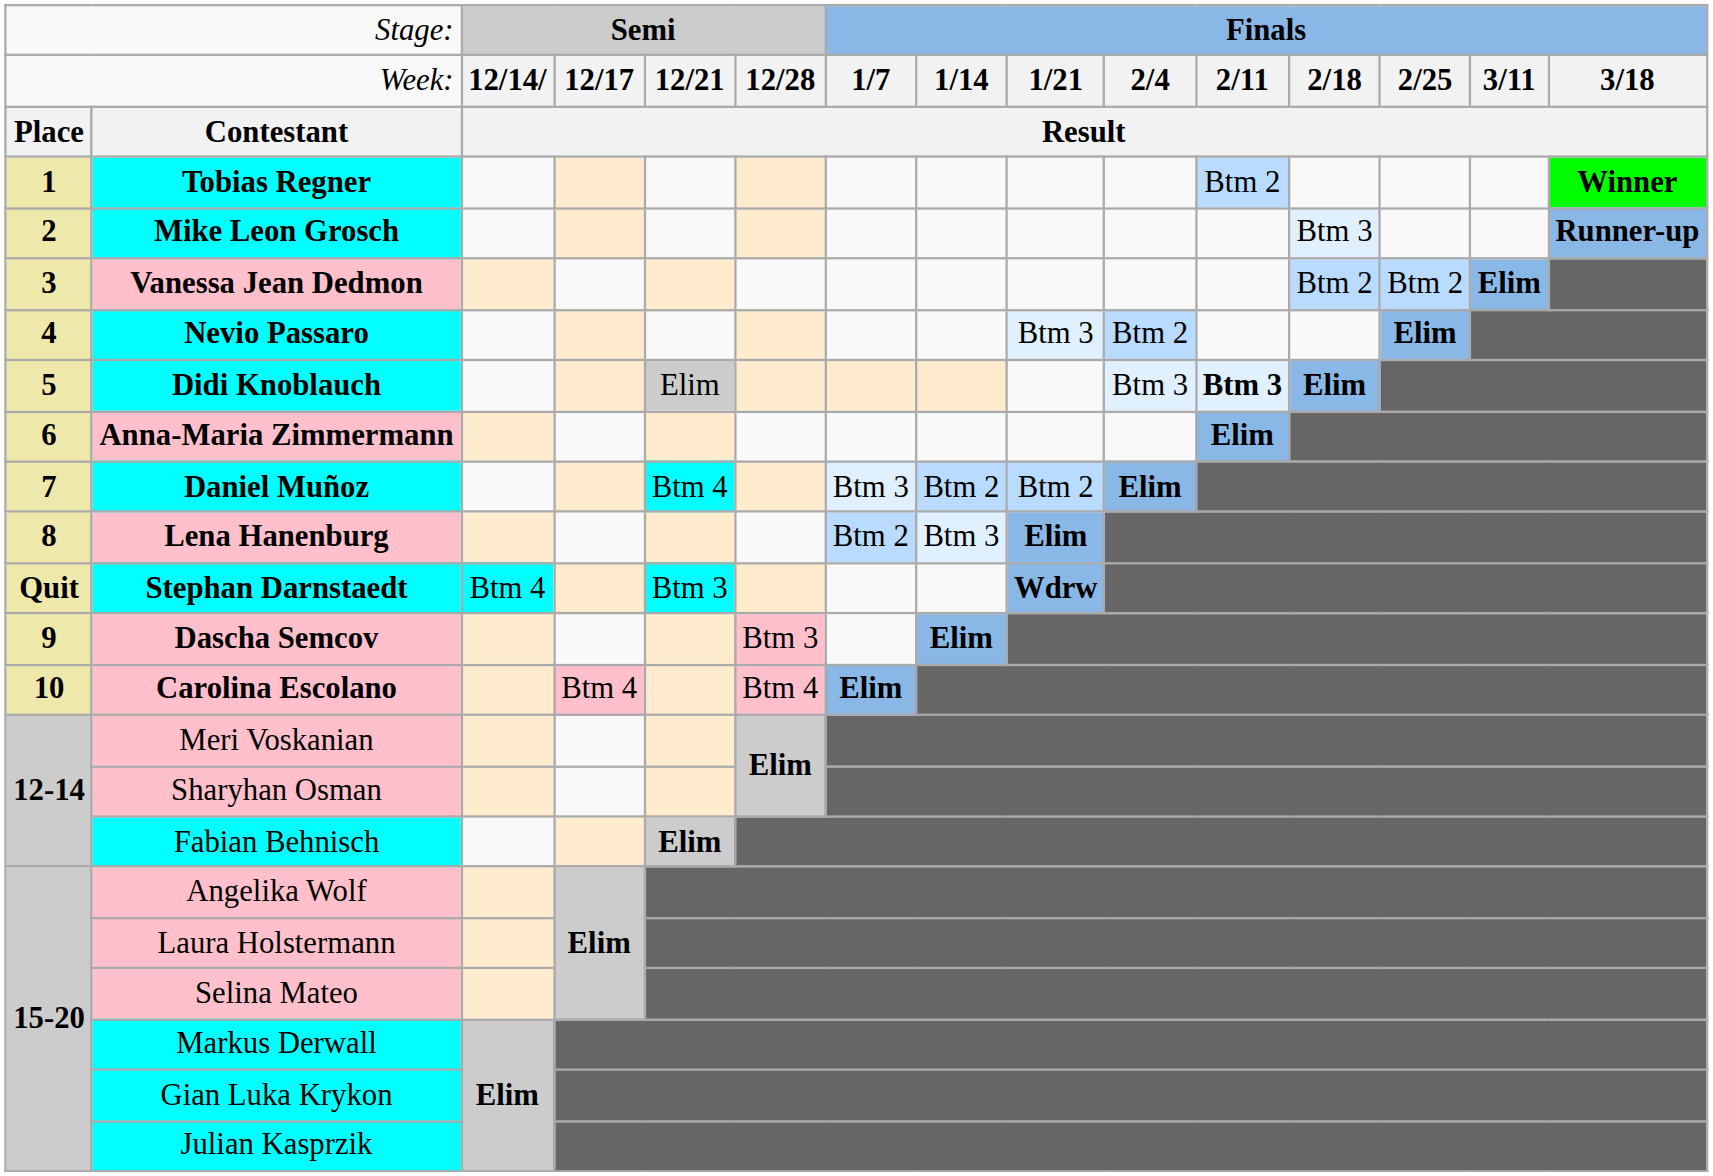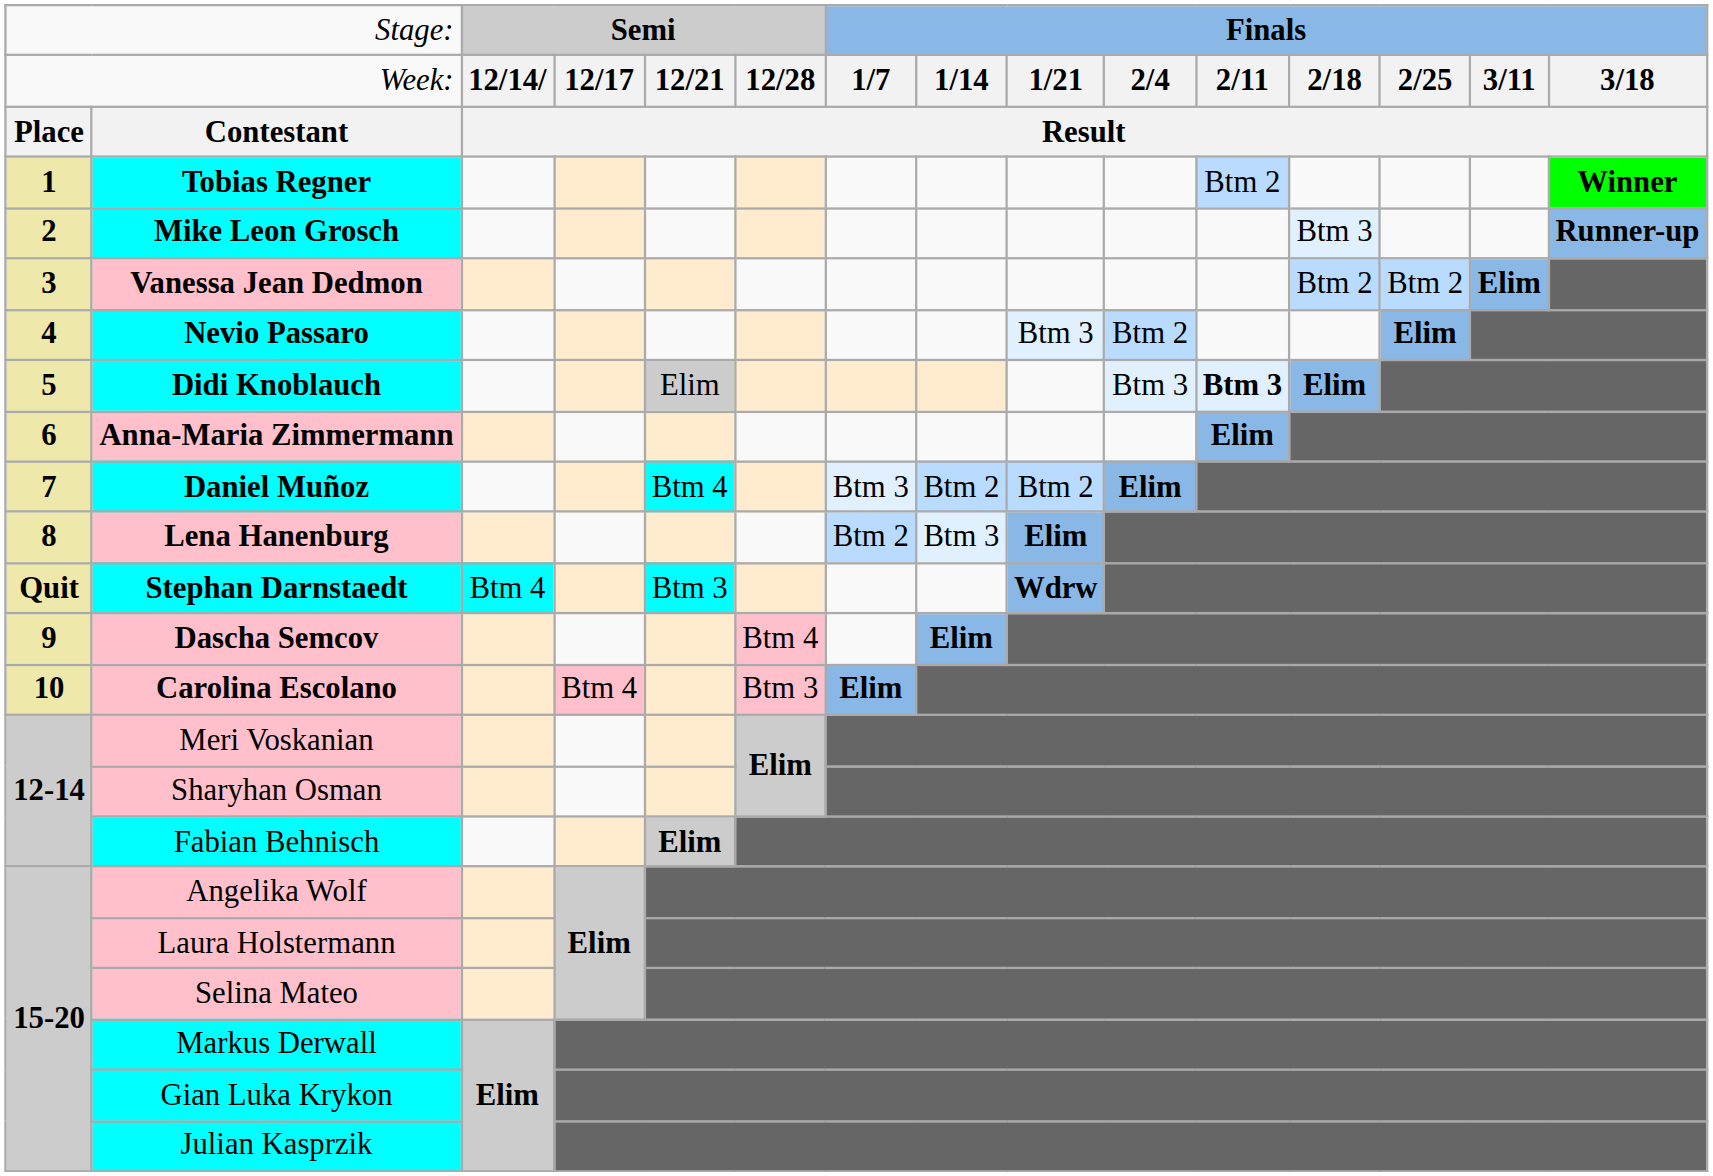 <table class="wikitable" style="margin:1em auto; text-align:center; font-size:85%">
 <tr>
 <td style="text-align:right;" colspan="2"><em>Stage:</em></td>
 <td style="background:#ccc;" colspan="4"><strong>Semi</strong></td>
 <td style="background:#8ab8e6;" colspan="9"><strong>Finals</strong></td>
 </tr>
 <tr>
 <td style="text-align:right;" colspan="2"><em>Week:</em></td>
 <th>12/14/</th>
 <th>12/17</th>
 <th>12/21</th>
 <th>12/28</th>
 <th>1/7</th>
 <th>1/14</th>
 <th>1/21</th>
 <th>2/4</th>
 <th>2/11</th>
 <th>2/18</th>
 <th>2/25</th>
 <th>3/11</th>
 <th>3/18</th>
 </tr>
 <tr>
 <th>Place</th>
 <th>Contestant</th>
 <th colspan="13" style="text-align:center;">Result</th>
 </tr>
 <tr>
 <td style="text-align:center; background:palegoldenrod;"><strong>1</strong></td>
 <td style="background:cyan;"><strong>Tobias Regner</strong></td>
 <td></td>
 <td style="background:#ffebcd;"></td>
 <td></td>
 <td style="background:#ffebcd;"></td>
 <td></td>
 <td></td>
 <td></td>
 <td></td>
 <td style="background:#b8dbff;">Btm 2</td>
 <td></td>
 <td></td>
 <td></td>
 <td bgcolor="lime" align="center"><strong>Winner</strong></td>
 </tr>
 <tr>
 <td style="text-align:center; background:palegoldenrod;"><strong>2</strong></td>
 <td style="background:cyan;"><strong>Mike Leon Grosch</strong></td>
 <td></td>
 <td style="background:#ffebcd;"></td>
 <td></td>
 <td style="background:#ffebcd;"></td>
 <td></td>
 <td></td>
 <td></td>
 <td></td>
 <td></td>
 <td style="background:#e0f0ff;">Btm 3</td>
 <td></td>
 <td></td>
 <td style="background:#8ab8e6;"><strong>Runner-up</strong></td>
 </tr>
 <tr>
 <td style="text-align:center; background:palegoldenrod;"><strong>3</strong></td>
 <td style="background:pink;"><strong>Vanessa Jean Dedmon</strong></td>
 <td style="background:#ffebcd;"></td>
 <td></td>
 <td style="background:#ffebcd;"></td>
 <td></td>
 <td></td>
 <td></td>
 <td></td>
 <td></td>
 <td></td>
 <td style="background:#b8dbff;">Btm 2</td>
 <td style="background:#b8dbff;">Btm 2</td>
 <td style="background:#8ab8e6;"><strong>Elim</strong></td>
 <td style="background:#666;"></td>
 </tr>
 <tr>
 <td style="text-align:center; background:palegoldenrod;"><strong>4</strong></td>
 <td style="background:cyan;"><strong>Nevio Passaro</strong></td>
 <td></td>
 <td style="background:#ffebcd;"></td>
 <td></td>
 <td style="background:#ffebcd;"></td>
 <td></td>
 <td></td>
 <td style="background:#e0f0ff;">Btm 3</td>
 <td style="background:#b8dbff;">Btm 2</td>
 <td></td>
 <td></td>
 <td style="background:#8ab8e6;"><strong>Elim</strong></td>
 <td colspan="2" style="background:#666;"></td>
 </tr>
 <tr>
 <td style="text-align:center; background:palegoldenrod;"><strong>5</strong></td>
 <td style="background:cyan;"><strong>Didi Knoblauch</strong></td>
 <td></td>
 <td style="background:#ffebcd;"></td>
 <td style="background:#ccc;">Elim</td>
 <td style="background:#ffebcd;"></td>
 <td style="background:#ffebcd;"></td>
 <td style="background:#ffebcd;"></td>
 <td></td>
 <td style="background:#e0f0ff;">Btm 3</td>
 <td style="background:#e0f0ff;"><strong>Btm 3</strong></td>
 <td style="background:#8ab8e6;"><strong>Elim</strong></td>
 <td colspan="3" style="background:#666;"></td>
 </tr>
 <tr>
 <td style="text-align:center; background:palegoldenrod;"><strong>6</strong></td>
 <td style="background:pink;"><strong>Anna-Maria Zimmermann</strong></td>
 <td style="background:#ffebcd;"></td>
 <td></td>
 <td style="background:#ffebcd;"></td>
 <td></td>
 <td></td>
 <td></td>
 <td></td>
 <td></td>
 <td style="background:#8ab8e6;"><strong>Elim</strong></td>
 <td colspan="4" style="background:#666;"></td>
 </tr>
 <tr>
 <td style="text-align:center; background:palegoldenrod;"><strong>7</strong></td>
 <td style="background:cyan;"><strong>Daniel Muñoz</strong></td>
 <td></td>
 <td style="background:#ffebcd;"></td>
 <td style="background:cyan;">Btm 4</td>
 <td style="background:#ffebcd;"></td>
 <td style="background:#e0f0ff;">Btm 3</td>
 <td style="background:#b8dbff;">Btm 2</td>
 <td style="background:#b8dbff;">Btm 2</td>
 <td style="background:#8ab8e6;"><strong>Elim</strong></td>
 <td colspan="5" style="background:#666;"></td>
 </tr>
 <tr>
 <td style="text-align:center; background:palegoldenrod;"><strong>8</strong></td>
 <td style="background:pink;"><strong>Lena Hanenburg</strong></td>
 <td style="background:#ffebcd;"></td>
 <td></td>
 <td style="background:#ffebcd;"></td>
 <td></td>
 <td style="background:#b8dbff;">Btm 2</td>
 <td style="background:#e0f0ff;">Btm 3</td>
 <td style="background:#8ab8e6;"><strong>Elim</strong></td>
 <td colspan="6" style="background:#666;"></td>
 </tr>
 <tr>
 <td style="text-align:center; background:palegoldenrod;"><strong>Quit</strong></td>
 <td style="background:cyan;"><strong>Stephan Darnstaedt</strong></td>
 <td style="background:cyan;">Btm 4</td>
 <td style="background:#ffebcd;"></td>
 <td style="background:cyan;">Btm 3</td>
 <td style="background:#ffebcd;"></td>
 <td></td>
 <td></td>
 <td style="background:#8ab8e6;"><strong>Wdrw</strong></td>
 <td colspan="7" style="background:#666;"></td>
 </tr>
 <tr>
 <td style="text-align:center; background:palegoldenrod;"><strong>9</strong></td>
 <td style="background:pink;"><strong>Dascha Semcov</strong></td>
 <td style="background:#ffebcd;"></td>
 <td></td>
 <td style="background:#ffebcd;"></td>
-<td style="background:pink;">Btm 3</td>
+<td style="background:pink;">Btm 4</td>
 <td></td>
 <td style="background:#8ab8e6;"><strong>Elim</strong></td>
 <td colspan="8" style="background:#666;"></td>
 </tr>
 <tr>
 <td style="text-align:center; background:palegoldenrod;"><strong>10</strong></td>
 <td style="background:pink;"><strong>Carolina Escolano</strong></td>
 <td style="background:#ffebcd;"></td>
 <td style="background:pink;">Btm 4</td>
 <td style="background:#ffebcd;"></td>
-<td style="background:pink;">Btm 4</td>
+<td style="background:pink;">Btm 3</td>
 <td style="background:#8ab8e6;"><strong>Elim</strong></td>
 <td colspan="9" style="background:#666;"></td>
 </tr>
 <tr>
 <td style="background:#ccc; text-align:center;" rowspan="3"><strong>12-14</strong></td>
 <td style="background:Pink;">Meri Voskanian</td>
 <td style="background:#ffebcd;"></td>
 <td></td>
 <td style="background:#ffebcd;"></td>
 <td style="background:#ccc;" rowspan="2"><strong>Elim</strong></td>
 <td colspan="10" style="background:#666;"></td>
 </tr>
 <tr>
 <td style="background:Pink;">Sharyhan Osman</td>
 <td style="background:#ffebcd;"></td>
 <td></td>
 <td style="background:#ffebcd;"></td>
 <td colspan="10" style="background:#666;"></td>
 </tr>
 <tr>
 <td style="background:Cyan;">Fabian Behnisch</td>
 <td></td>
 <td style="background:#ffebcd;"></td>
 <td style="background:#ccc;"><strong>Elim</strong></td>
 <td colspan="11" style="background:#666;"></td>
 </tr>
 <tr>
 <td style="background:#ccc; text-align:center;" rowspan="6"><strong>15-20</strong></td>
 <td style="background:Pink;">Angelika Wolf</td>
 <td style="background:#ffebcd;"></td>
 <td style="background:#ccc;" rowspan="3"><strong>Elim</strong></td>
 <td colspan="12" style="background:#666;"></td>
 </tr>
 <tr>
 <td style="background:Pink;">Laura Holstermann</td>
 <td style="background:#ffebcd;"></td>
 <td colspan="12" style="background:#666;"></td>
 </tr>
 <tr>
 <td style="background:Pink;">Selina Mateo</td>
 <td style="background:#ffebcd;"></td>
 <td colspan="12" style="background:#666;"></td>
 </tr>
 <tr>
 <td style="background:Cyan;">Markus Derwall</td>
 <td style="background:#ccc;" rowspan="3"><strong>Elim</strong></td>
 <td colspan="13" style="background:#666;"></td>
 </tr>
 <tr>
 <td style="background:Cyan;">Gian Luka Krykon</td>
 <td colspan="13" style="background:#666;"></td>
 </tr>
 <tr>
 <td style="background:Cyan;">Julian Kasprzik</td>
 <td colspan="13" style="background:#666;"></td>
 </tr>
 </table>
